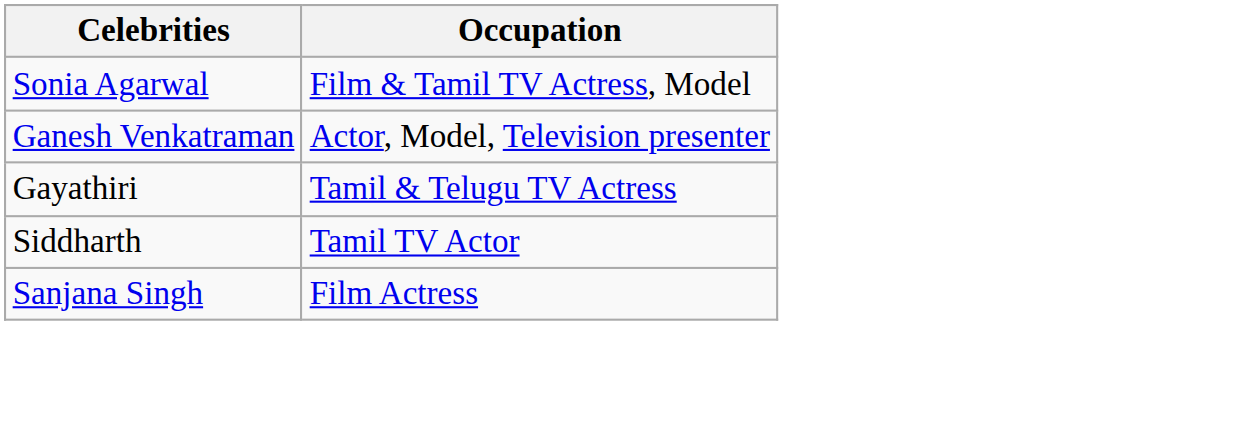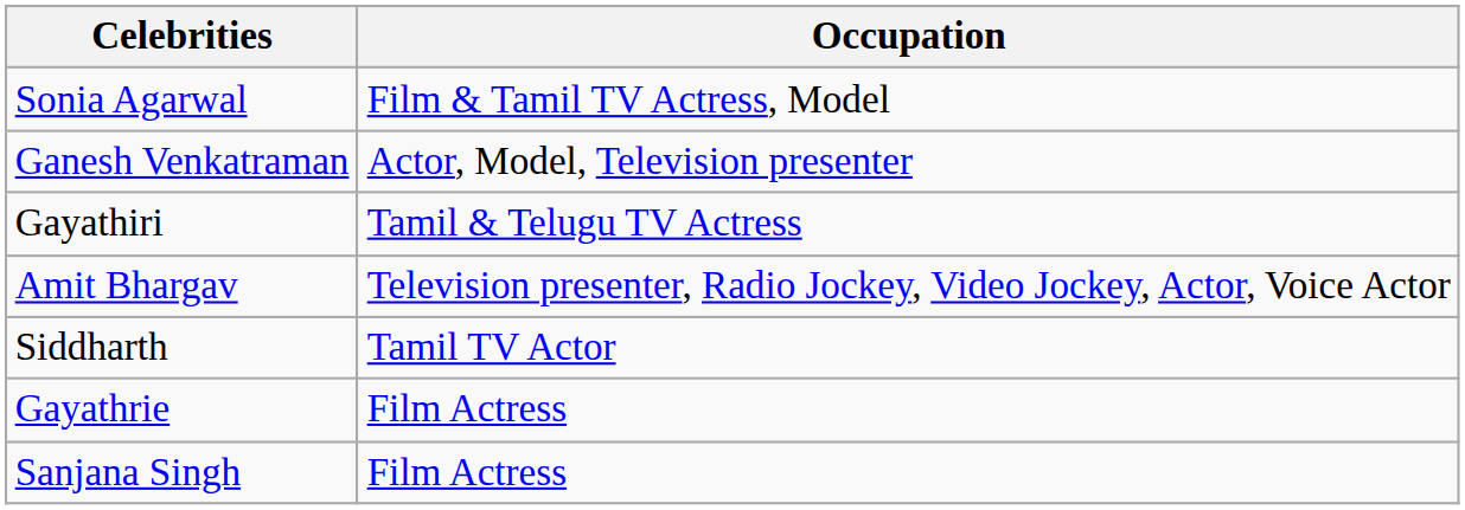 <table class="wikitable">
 <tr>
 <th>Celebrities</th>
 <th>Occupation</th>
 </tr>
 <tr>
 <td><a href='#'>Sonia Agarwal</a></td>
 <td><a href='#'>Film & Tamil TV Actress</a>, Model</td>
 </tr>
 <tr>
 <td><a href='#'>Ganesh Venkatraman</a></td>
 <td><a href='#'>Actor</a>, Model, <a href='#'>Television presenter</a></td>
 </tr>
 <tr>
 <td>Gayathiri</td>
 <td><a href='#'>Tamil & Telugu TV Actress</a></td>
 </tr>
 <tr>
+<td><a href='#'>Amit Bhargav</a></td>
+<td><a href='#'>Television presenter</a>, <a href='#'>Radio Jockey</a>, <a href='#'>Video Jockey</a>, <a href='#'>Actor</a>, Voice Actor</td>
+</tr>
+<tr>
 <td>Siddharth</td>
 <td><a href='#'>Tamil TV Actor</a></td>
+</tr>
+<tr>
+<td><a href='#'>Gayathrie</a></td>
+<td><a href='#'>Film Actress</a></td>
 </tr>
 <tr>
 <td><a href='#'>Sanjana Singh</a></td>
 <td><a href='#'>Film Actress</a></td>
 </tr>
 </table>
